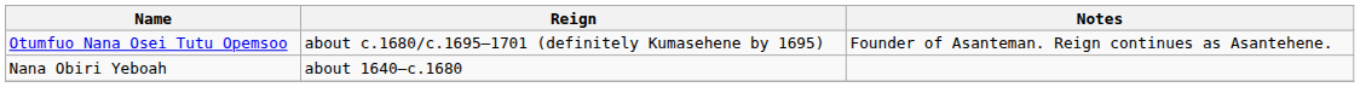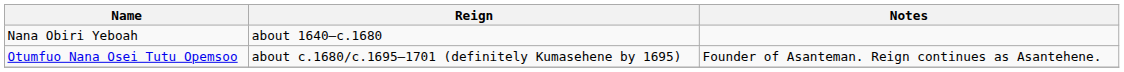 <table width=90% class="wikitable">
 <tr>
 <th>Name</th>
 <th>Reign</th>
 <th>Notes</th>
 </tr>
 <tr>
+<td>Nana Obiri Yeboah</td>
+<td>about 1640–c.1680</td>
+<td></td>
+</tr>
+<tr>
 <td><a href='#'>Otumfuo Nana Osei Tutu Opemsoo</a></td>
 <td>about c.1680/c.1695–1701 (definitely Kumasehene by 1695)</td>
 <td>Founder of Asanteman. Reign continues as Asantehene.</td>
 </tr>
 <tr>
-<td>Nana Obiri Yeboah</td>
-<td>about 1640–c.1680</td>
-<td></td>
-</tr>
-<tr>
 </tr>
 </table>
